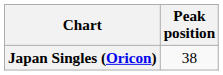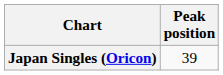 <table class="wikitable plainrowheaders">
 <tr>
 <th>Chart</th>
 <th>Peak<br>position</th>
 </tr>
 <tr>
 <th scope="row">Japan Singles (<a href='#'>Oricon</a>)</th>
-<td style="text-align:center;">38</td>
+<td style="text-align:center;">39</td>
 </tr>
 </table>
